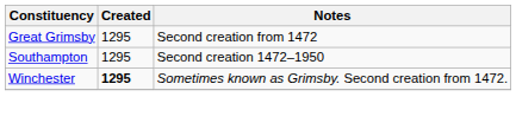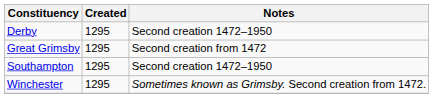 <table class="wikitable">
 <tr>
 <th>Constituency</th>
 <th>Created</th>
 <th>Notes</th>
+</tr>
+<tr>
+<td><a href='#'>Derby</a></td>
+<td>1295</td>
+<td>Second creation 1472–1950</td>
 </tr>
 <tr>
 <td><a href='#'>Great Grimsby</a></td>
 <td>1295</td>
 <td>Second creation from 1472</td>
 </tr>
 <tr>
 <td><a href='#'>Southampton</a></td>
 <td>1295</td>
 <td>Second creation 1472–1950</td>
 </tr>
 <tr>
 <td><a href='#'>Winchester</a></td>
-<td><strong>1295</strong></td>
+<td>1295</td>
 <td><em>Sometimes known as Grimsby.</em> Second creation from 1472.</td>
 </tr>
 <tr>
 </tr>
 </table>
